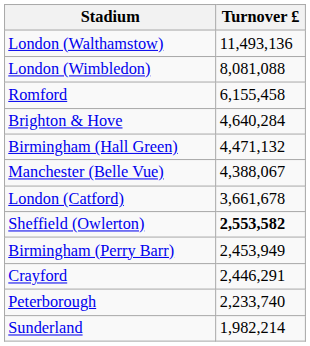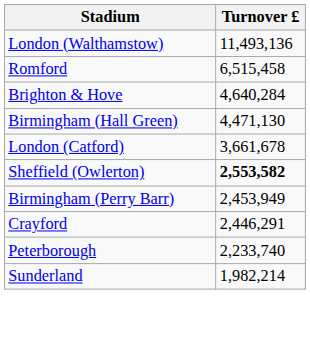 <table class="wikitable">
 <tr>
 <th width=200>Stadium</th>
 <th width=80>Turnover £</th>
 </tr>
 <tr>
 <td><a href='#'>London (Walthamstow)</a></td>
 <td>11,493,136</td>
 </tr>
 <tr>
-<td><a href='#'>London (Wimbledon)</a></td>
-<td>8,081,088</td>
-</tr>
-<tr>
 <td><a href='#'>Romford</a></td>
-<td>6,155,458</td>
+<td>6,515,458</td>
 </tr>
 <tr>
 <td><a href='#'>Brighton & Hove</a></td>
 <td>4,640,284</td>
 </tr>
 <tr>
 <td><a href='#'>Birmingham (Hall Green)</a></td>
-<td>4,471,132</td>
-</tr>
-<tr>
-<td><a href='#'>Manchester (Belle Vue)</a></td>
-<td>4,388,067</td>
+<td>4,471,130</td>
 </tr>
 <tr>
 <td><a href='#'>London (Catford)</a></td>
 <td>3,661,678</td>
 </tr>
 <tr>
 <td><a href='#'>Sheffield (Owlerton)</a></td>
 <td><strong>2,553,582</strong></td>
 </tr>
 <tr>
 <td><a href='#'>Birmingham (Perry Barr)</a></td>
 <td>2,453,949</td>
 </tr>
 <tr>
 <td><a href='#'>Crayford</a></td>
 <td>2,446,291</td>
 </tr>
 <tr>
 <td><a href='#'>Peterborough</a></td>
 <td>2,233,740</td>
 </tr>
 <tr>
 <td><a href='#'>Sunderland</a></td>
 <td>1,982,214</td>
 </tr>
 </table>
